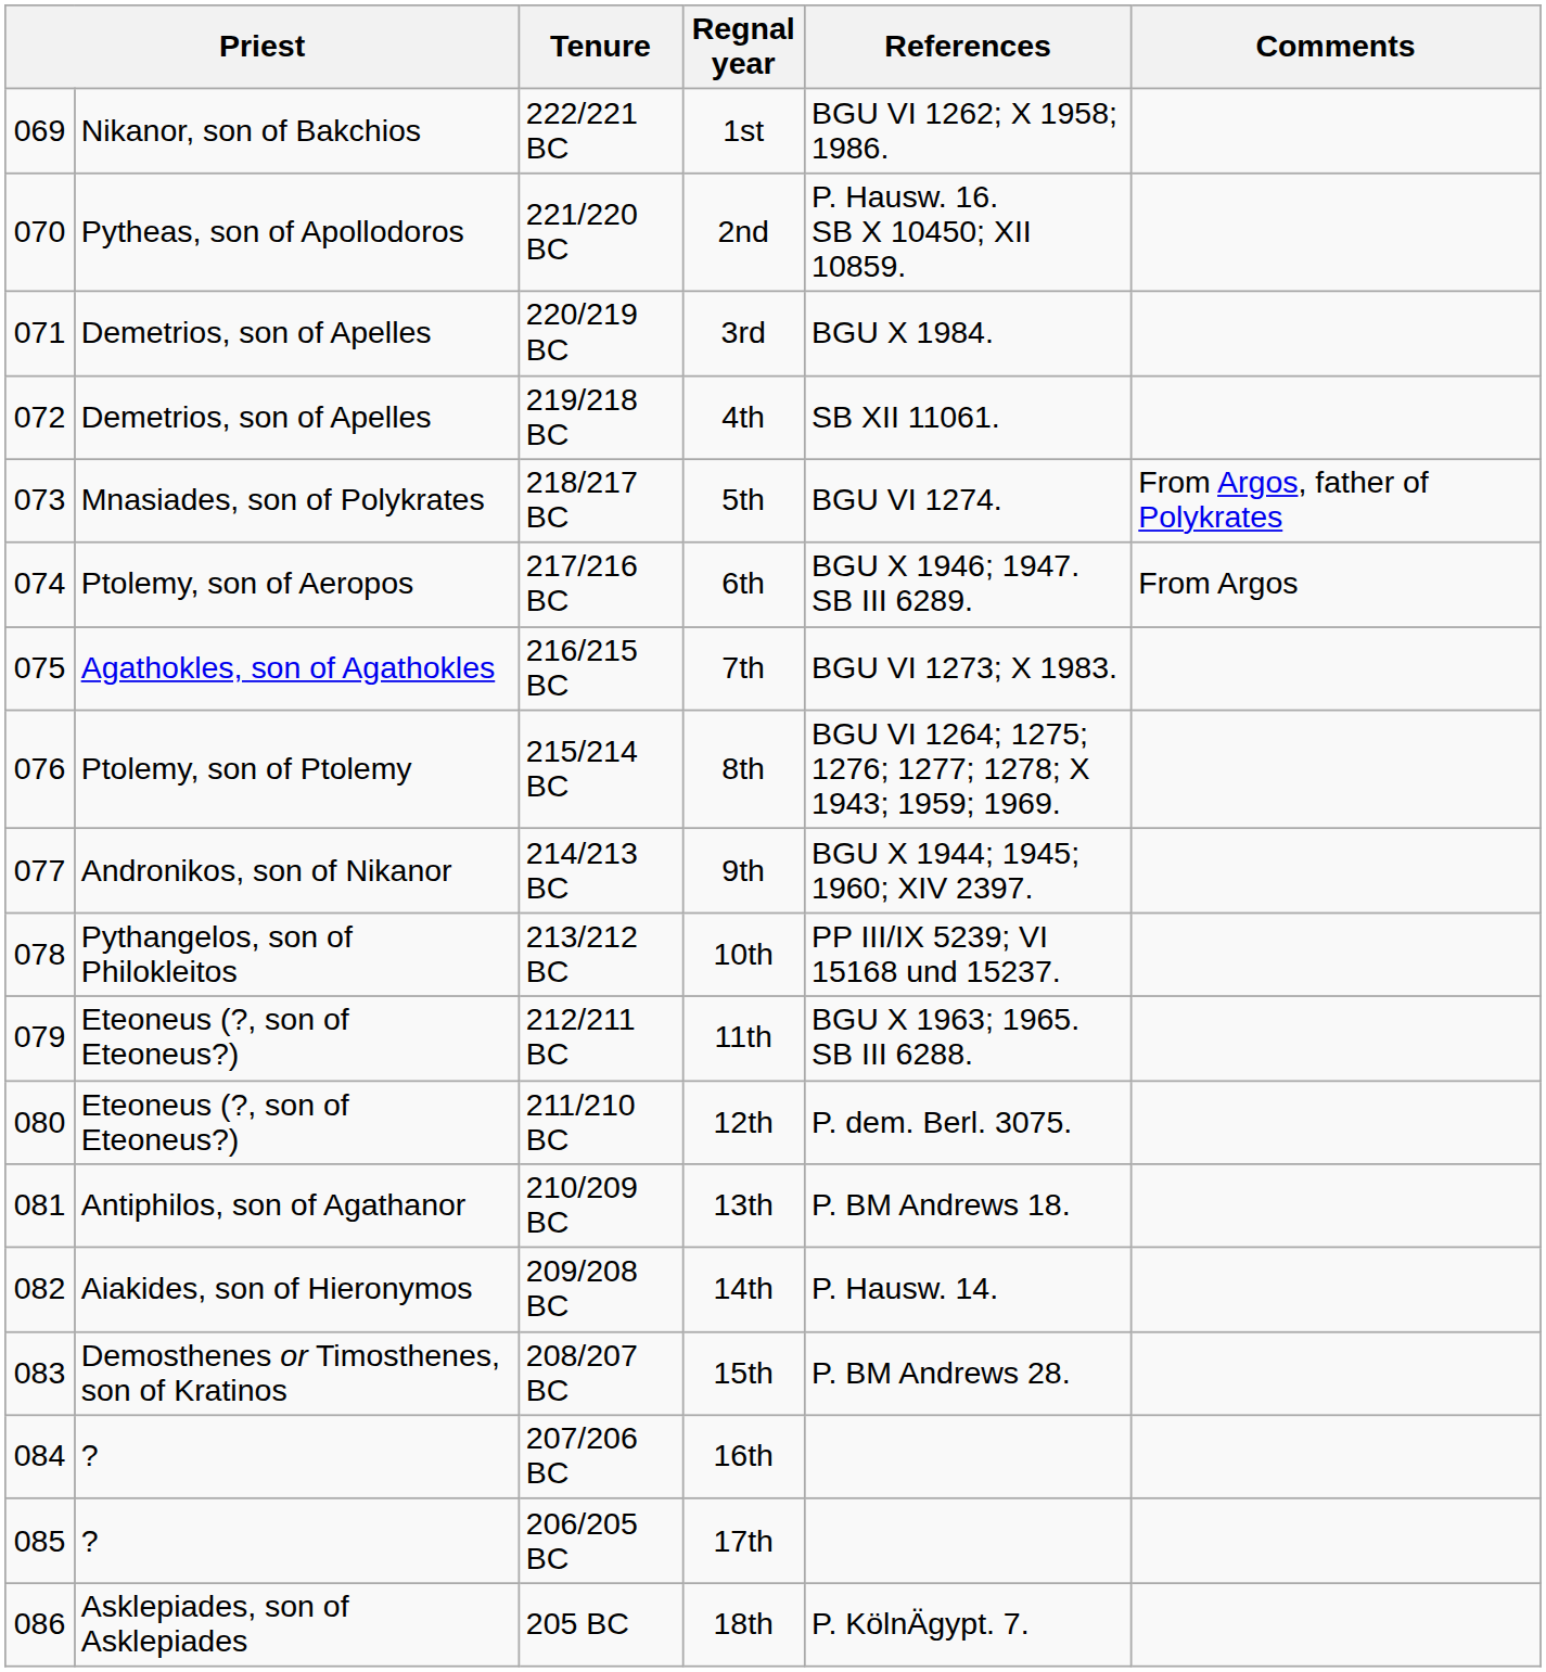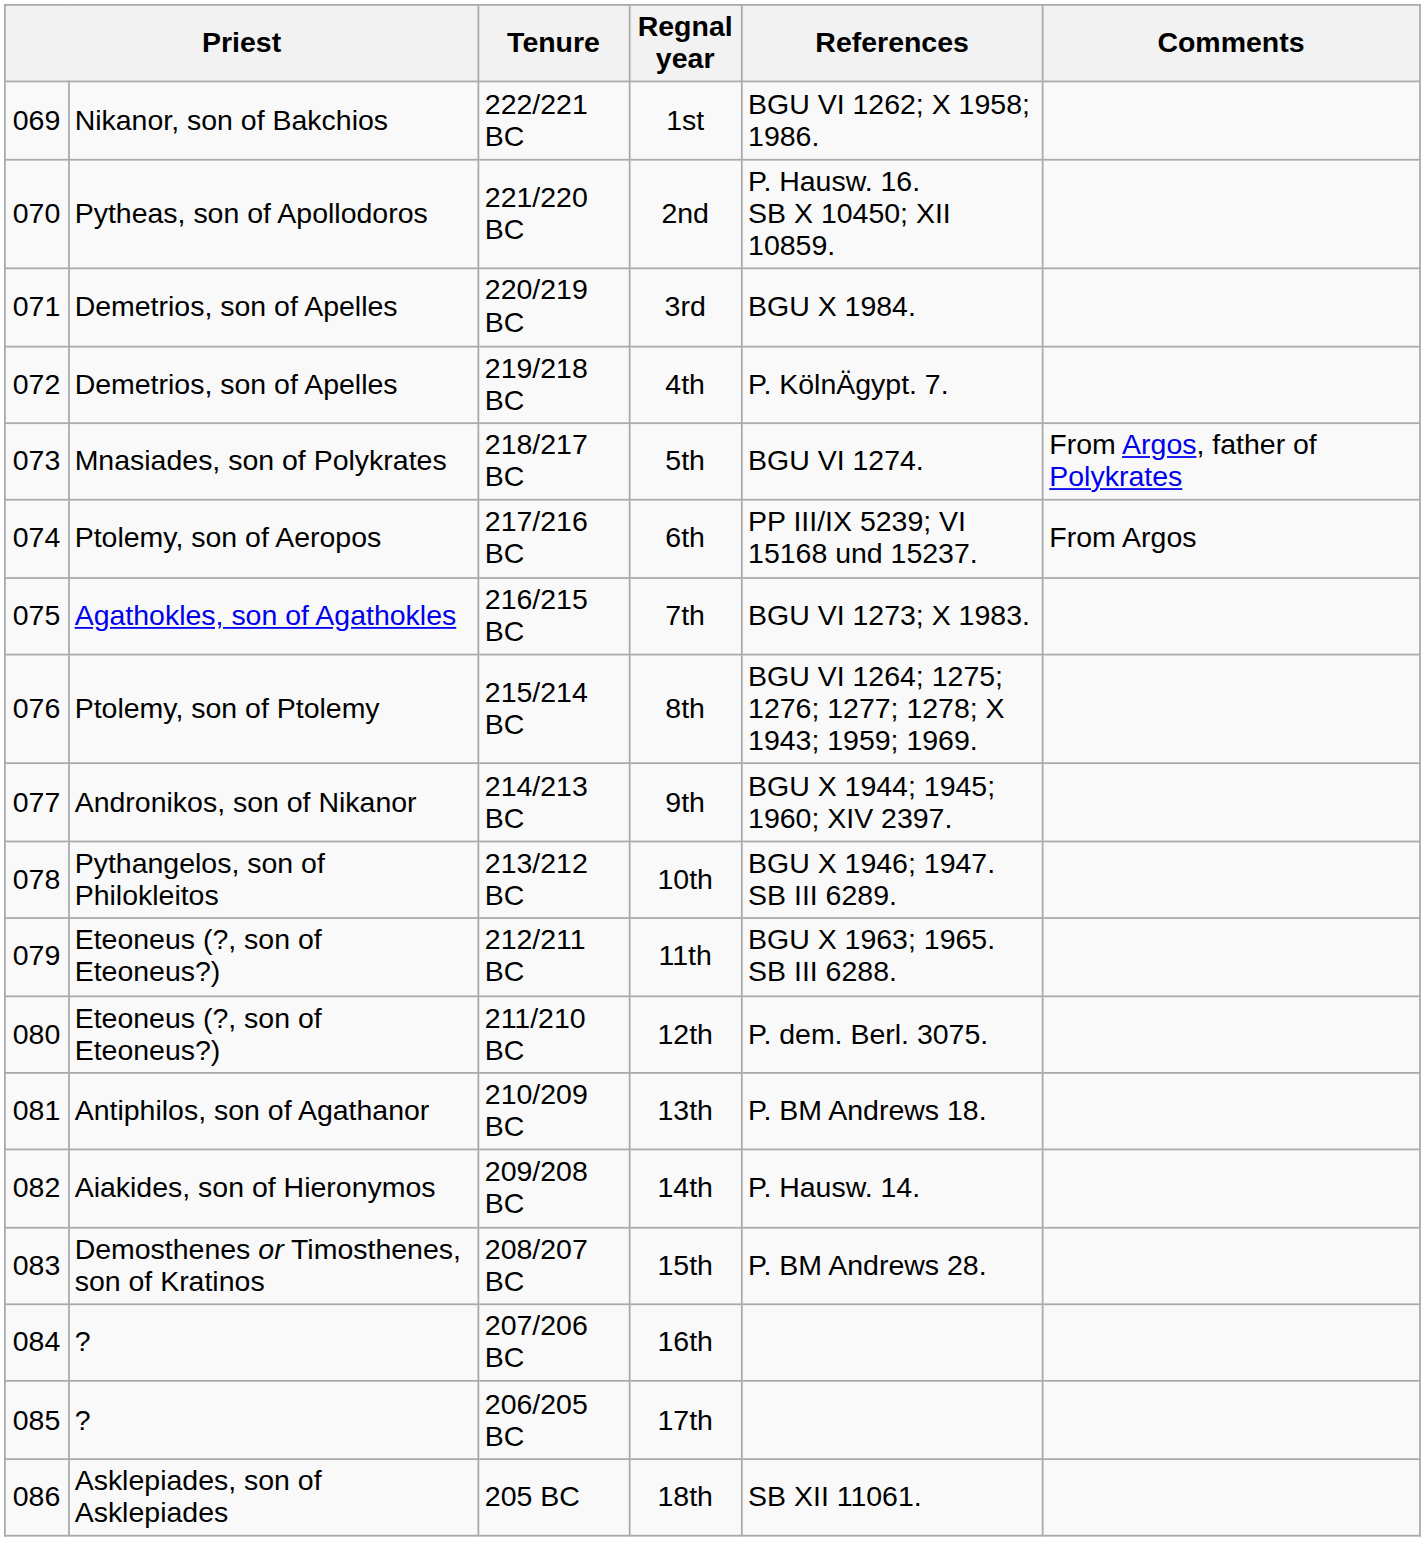 <table class="wikitable" style="width:90%;">
 <tr style="background-color:#f9f9f9;">
 <th bgcolor="#FFDEAD" style="width:30%;" colspan="2"><strong>Priest</strong></th>
 <th bgcolor="#FFDEAD" style="width:10%;">Tenure</th>
 <th bgcolor="#FFDEAD" style="width:5%;">Regnal year</th>
 <th bgcolor="#FFDEAD" style="width:20%;">References</th>
 <th bgcolor="#FFDEAD" style="width:25%;">Comments</th>
 </tr>
 <tr>
 <td align="center">069</td>
 <td>Nikanor, son of Bakchios</td>
 <td>222/221 BC</td>
 <td align="center">1st</td>
 <td>BGU VI 1262; X 1958; 1986.</td>
 <td></td>
 </tr>
 <tr>
 <td align="center">070</td>
 <td>Pytheas, son of Apollodoros</td>
 <td>221/220 BC</td>
 <td align="center">2nd</td>
 <td>P. Hausw. 16.<br>SB X 10450; XII 10859.</td>
 <td></td>
 </tr>
 <tr>
 <td align="center">071</td>
 <td>Demetrios, son of Apelles</td>
 <td>220/219 BC</td>
 <td align="center">3rd</td>
 <td>BGU X 1984.</td>
 <td></td>
 </tr>
 <tr>
 <td align="center">072</td>
 <td>Demetrios, son of Apelles</td>
 <td>219/218 BC</td>
 <td align="center">4th</td>
-<td>SB XII 11061.</td>
+<td>P. KölnÄgypt. 7.</td>
 <td></td>
 </tr>
 <tr>
 <td align="center">073</td>
 <td>Mnasiades, son of Polykrates</td>
 <td>218/217 BC</td>
 <td align="center">5th</td>
 <td>BGU VI 1274.</td>
 <td>From <a href='#'>Argos</a>, father of <a href='#'>Polykrates</a></td>
 </tr>
 <tr>
 <td align="center">074</td>
 <td>Ptolemy, son of Aeropos</td>
 <td>217/216 BC</td>
 <td align="center">6th</td>
-<td>BGU X 1946; 1947.<br>SB III 6289.</td>
+<td>PP III/IX 5239; VI 15168 und 15237.</td>
 <td>From Argos</td>
 </tr>
 <tr>
 <td align="center">075</td>
 <td><a href='#'>Agathokles, son of Agathokles</a></td>
 <td>216/215 BC</td>
 <td align="center">7th</td>
 <td>BGU VI 1273; X 1983.</td>
 <td></td>
 </tr>
 <tr>
 <td align="center">076</td>
 <td>Ptolemy, son of Ptolemy</td>
 <td>215/214 BC</td>
 <td align="center">8th</td>
 <td>BGU VI 1264; 1275; 1276; 1277; 1278; X 1943; 1959; 1969.</td>
 <td></td>
 </tr>
 <tr>
 <td align="center">077</td>
 <td>Andronikos, son of Nikanor</td>
 <td>214/213 BC</td>
 <td align="center">9th</td>
 <td>BGU X 1944; 1945; 1960; XIV 2397.</td>
 <td></td>
 </tr>
 <tr>
 <td align="center">078</td>
 <td>Pythangelos, son of Philokleitos</td>
 <td>213/212 BC</td>
 <td align="center">10th</td>
-<td>PP III/IX 5239; VI 15168 und 15237.</td>
+<td>BGU X 1946; 1947.<br>SB III 6289.</td>
 <td></td>
 </tr>
 <tr>
 <td align="center">079</td>
 <td>Eteoneus (?, son of Eteoneus?)</td>
 <td>212/211 BC</td>
 <td align="center">11th</td>
 <td>BGU X 1963; 1965.<br>SB III 6288.</td>
 <td></td>
 </tr>
 <tr>
 <td align="center">080</td>
 <td>Eteoneus (?, son of Eteoneus?)</td>
 <td>211/210 BC</td>
 <td align="center">12th</td>
 <td>P. dem. Berl. 3075.</td>
 <td></td>
 </tr>
 <tr>
 <td align="center">081</td>
 <td>Antiphilos, son of Agathanor</td>
 <td>210/209 BC</td>
 <td align="center">13th</td>
 <td>P. BM Andrews 18.</td>
 <td></td>
 </tr>
 <tr>
 <td align="center">082</td>
 <td>Aiakides, son of Hieronymos</td>
 <td>209/208 BC</td>
 <td align="center">14th</td>
 <td>P. Hausw. 14.</td>
 <td></td>
 </tr>
 <tr>
 <td align="center">083</td>
 <td>Demosthenes <em>or</em> Timosthenes, son of Kratinos</td>
 <td>208/207 BC</td>
 <td align="center">15th</td>
 <td>P. BM Andrews 28.</td>
 <td></td>
 </tr>
 <tr>
 <td align="center">084</td>
 <td>?</td>
 <td>207/206 BC</td>
 <td align="center">16th</td>
 <td></td>
 <td></td>
 </tr>
 <tr>
 <td align="center">085</td>
 <td>?</td>
 <td>206/205 BC</td>
 <td align="center">17th</td>
 <td></td>
 <td></td>
 </tr>
 <tr>
 <td align="center">086</td>
 <td>Asklepiades, son of Asklepiades</td>
 <td>205 BC</td>
 <td align="center">18th</td>
-<td>P. KölnÄgypt. 7.</td>
+<td>SB XII 11061.</td>
 <td></td>
 </tr>
 </table>
